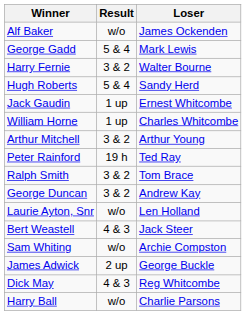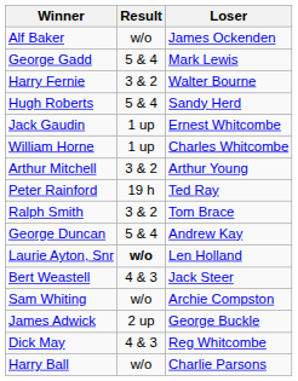 <table class="wikitable">
 <tr>
 <th>Winner</th>
 <th>Result</th>
 <th>Loser</th>
 </tr>
 <tr>
 <td> <a href='#'>Alf Baker</a></td>
 <td align=center>w/o</td>
 <td> <a href='#'>James Ockenden</a></td>
 </tr>
 <tr>
 <td> <a href='#'>George Gadd</a></td>
 <td align=center>5 & 4</td>
 <td> <a href='#'>Mark Lewis</a></td>
 </tr>
 <tr>
 <td> <a href='#'>Harry Fernie</a></td>
 <td align=center>3 & 2</td>
 <td> <a href='#'>Walter Bourne</a></td>
 </tr>
 <tr>
 <td> <a href='#'>Hugh Roberts</a></td>
 <td align=center>5 & 4</td>
 <td> <a href='#'>Sandy Herd</a></td>
 </tr>
 <tr>
 <td> <a href='#'>Jack Gaudin</a></td>
 <td align=center>1 up</td>
 <td> <a href='#'>Ernest Whitcombe</a></td>
 </tr>
 <tr>
 <td> <a href='#'>William Horne</a></td>
 <td align=center>1 up</td>
 <td> <a href='#'>Charles Whitcombe</a></td>
 </tr>
 <tr>
 <td> <a href='#'>Arthur Mitchell</a></td>
 <td align=center>3 & 2</td>
 <td> <a href='#'>Arthur Young</a></td>
 </tr>
 <tr>
 <td> <a href='#'>Peter Rainford</a></td>
 <td align=center>19 h</td>
 <td> <a href='#'>Ted Ray</a></td>
 </tr>
 <tr>
 <td> <a href='#'>Ralph Smith</a></td>
 <td align=center>3 & 2</td>
 <td> <a href='#'>Tom Brace</a></td>
 </tr>
 <tr>
 <td> <a href='#'>George Duncan</a></td>
-<td align=center>3 & 2</td>
+<td align=center>5 & 4</td>
 <td> <a href='#'>Andrew Kay</a></td>
 </tr>
 <tr>
 <td> <a href='#'>Laurie Ayton, Snr</a></td>
-<td align=center>w/o</td>
+<td align=center><strong>w/o</strong></td>
 <td> <a href='#'>Len Holland</a></td>
 </tr>
 <tr>
 <td> <a href='#'>Bert Weastell</a></td>
 <td align=center>4 & 3</td>
 <td> <a href='#'>Jack Steer</a></td>
 </tr>
 <tr>
 <td> <a href='#'>Sam Whiting</a></td>
 <td align=center>w/o</td>
 <td> <a href='#'>Archie Compston</a></td>
 </tr>
 <tr>
 <td> <a href='#'>James Adwick</a></td>
 <td align=center>2 up</td>
 <td> <a href='#'>George Buckle</a></td>
 </tr>
 <tr>
 <td> <a href='#'>Dick May</a></td>
 <td align=center>4 & 3</td>
 <td> <a href='#'>Reg Whitcombe</a></td>
 </tr>
 <tr>
 <td> <a href='#'>Harry Ball</a></td>
 <td align=center>w/o</td>
 <td> <a href='#'>Charlie Parsons</a></td>
 </tr>
 </table>
